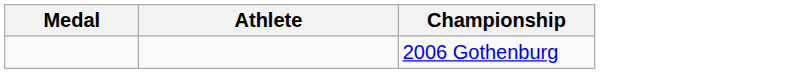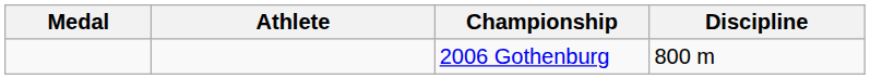 <table class="sortable wikitable" font-size:90%;>
 <tr>
 <th width=100>Medal</th>
 <th width=200>Athlete</th>
 <th width=150>Championship</th>
+<th width=150>Discipline</th>
 </tr>
 <tr>
 <td></td>
 <td align="left"></td>
 <td><a href='#'>2006 Gothenburg</a></td>
+<td>800 m</td>
 </tr>
 </table>
